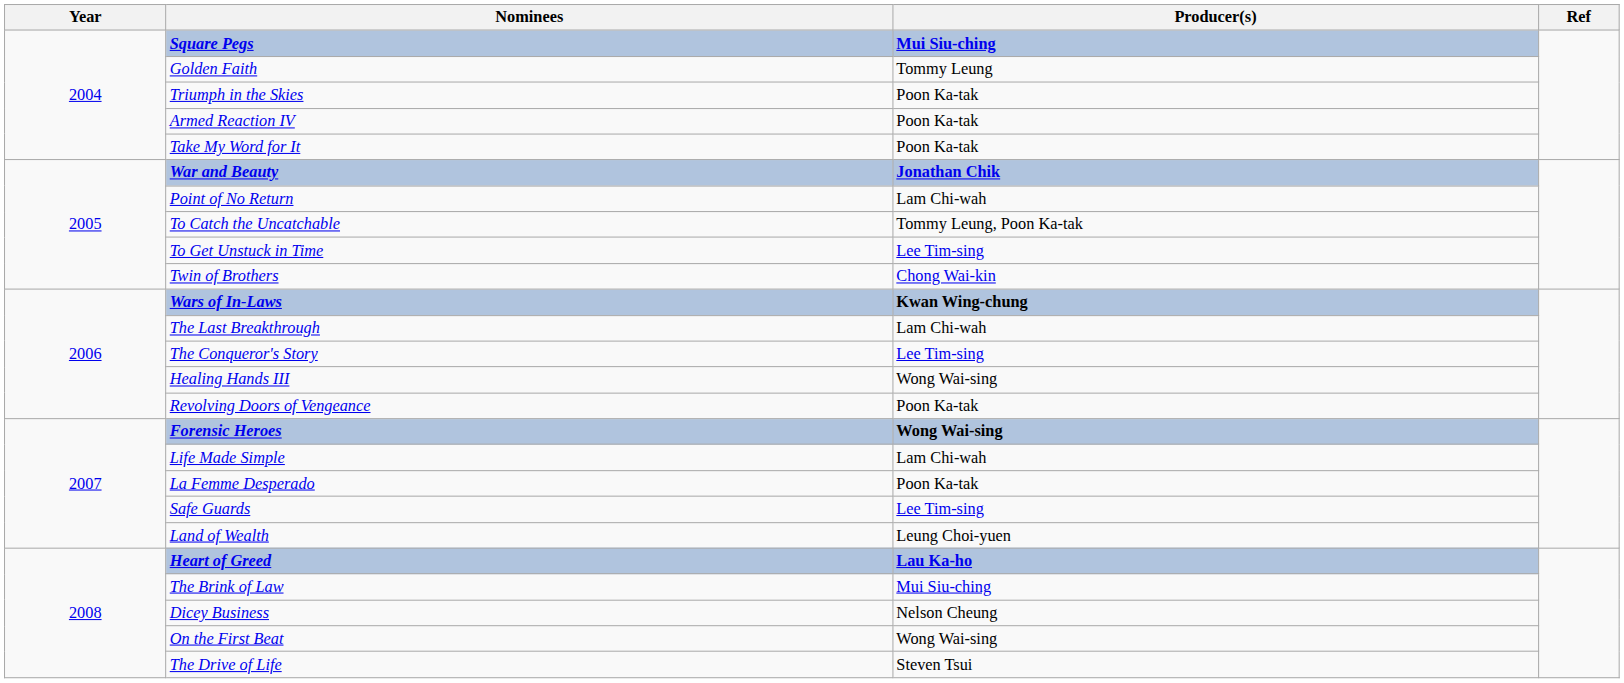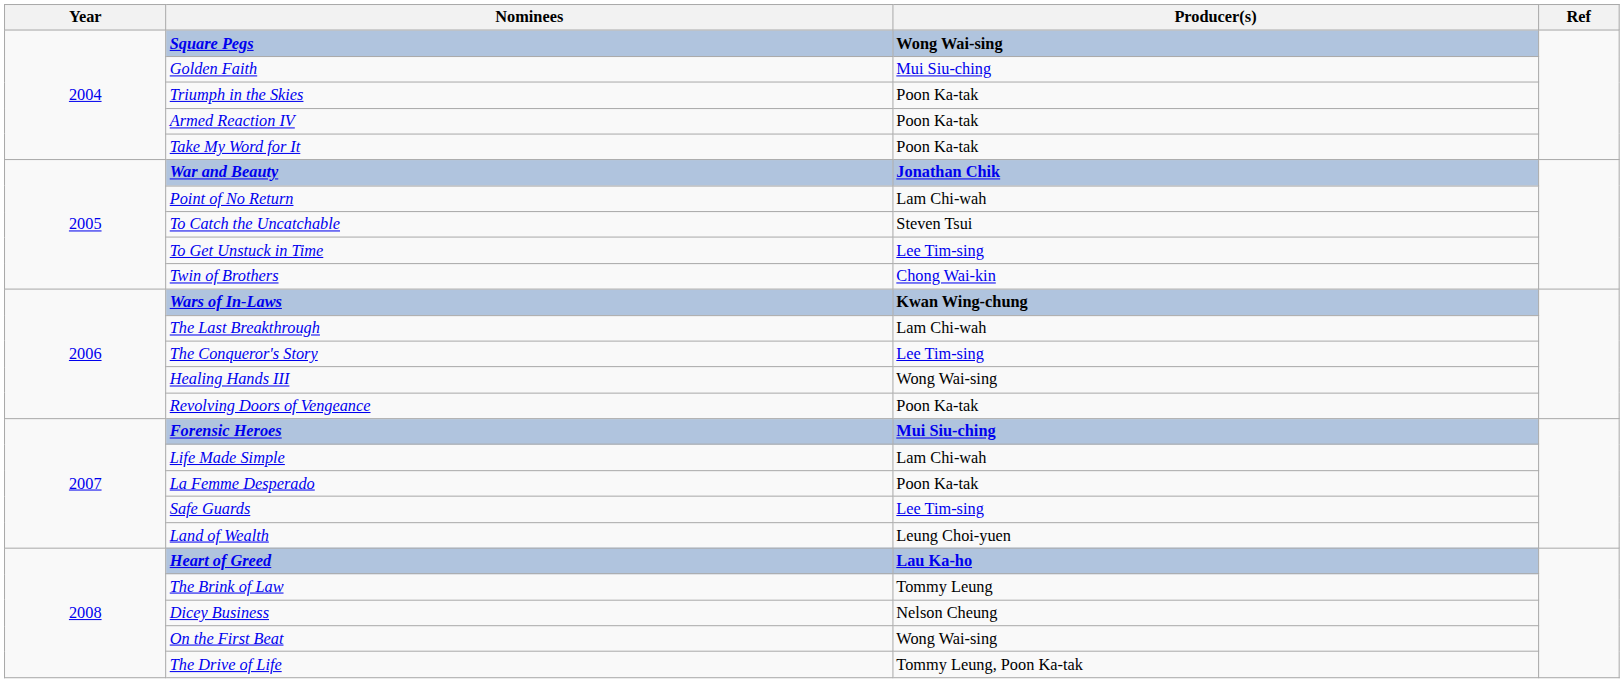 <table class="wikitable" width="100%" cellpadding="5">
 <tr>
 <th width="10%">Year</th>
 <th width="45%">Nominees</th>
 <th width="40%">Producer(s)</th>
 <th width="5%">Ref</th>
 </tr>
 <tr>
 <td rowspan="5" align="center"><a href='#'>2004</a></td>
 <td style="background:#B0C4DE;"><strong><em><a href='#'>Square Pegs</a></em></strong></td>
-<td style="background:#B0C4DE;"><strong><a href='#'>Mui Siu-ching</a></strong></td>
+<td style="background:#B0C4DE;"><strong>Wong Wai-sing</strong></td>
 <td rowspan="5" align="center"></td>
 </tr>
 <tr>
 <td><em><a href='#'>Golden Faith</a></em></td>
-<td>Tommy Leung</td>
+<td><a href='#'>Mui Siu-ching</a></td>
 </tr>
 <tr>
 <td><em><a href='#'>Triumph in the Skies</a></em></td>
 <td>Poon Ka-tak</td>
 </tr>
 <tr>
 <td><em><a href='#'>Armed Reaction IV</a></em></td>
 <td>Poon Ka-tak</td>
 </tr>
 <tr>
 <td><em><a href='#'>Take My Word for It</a></em></td>
 <td>Poon Ka-tak</td>
 </tr>
 <tr>
 <td rowspan="5" align="center"><a href='#'>2005</a></td>
 <td style="background:#B0C4DE;"><strong><em><a href='#'>War and Beauty</a></em></strong></td>
 <td style="background:#B0C4DE;"><strong><a href='#'>Jonathan Chik</a></strong></td>
 <td rowspan="5" align="center"></td>
 </tr>
 <tr>
 <td><em><a href='#'>Point of No Return</a></em></td>
 <td>Lam Chi-wah</td>
 </tr>
 <tr>
 <td><em><a href='#'>To Catch the Uncatchable</a></em></td>
-<td>Tommy Leung, Poon Ka-tak</td>
+<td>Steven Tsui</td>
 </tr>
 <tr>
 <td><em><a href='#'>To Get Unstuck in Time</a></em></td>
 <td><a href='#'>Lee Tim-sing</a></td>
 </tr>
 <tr>
 <td><em><a href='#'>Twin of Brothers</a></em></td>
 <td><a href='#'>Chong Wai-kin</a></td>
 </tr>
 <tr>
 <td rowspan="5" align="center"><a href='#'>2006</a></td>
 <td style="background:#B0C4DE;"><strong><em><a href='#'>Wars of In-Laws</a></em></strong> </td>
 <td style="background:#B0C4DE;"><strong>Kwan Wing-chung</strong></td>
 <td rowspan="5" align="center"></td>
 </tr>
 <tr>
 <td><em><a href='#'>The Last Breakthrough</a></em></td>
 <td>Lam Chi-wah</td>
 </tr>
 <tr>
 <td><em><a href='#'>The Conqueror's Story</a></em></td>
 <td><a href='#'>Lee Tim-sing</a></td>
 </tr>
 <tr>
 <td><em><a href='#'>Healing Hands III</a></em></td>
 <td>Wong Wai-sing</td>
 </tr>
 <tr>
 <td><em><a href='#'>Revolving Doors of Vengeance</a></em></td>
 <td>Poon Ka-tak</td>
 </tr>
 <tr>
 <td rowspan="5" align="center"><a href='#'>2007</a></td>
 <td style="background:#B0C4DE;"><strong><em><a href='#'>Forensic Heroes</a></em></strong></td>
-<td style="background:#B0C4DE;"><strong>Wong Wai-sing</strong></td>
+<td style="background:#B0C4DE;"><strong><a href='#'>Mui Siu-ching</a></strong></td>
 <td rowspan="5" align="center"></td>
 </tr>
 <tr>
 <td><em><a href='#'>Life Made Simple</a></em></td>
 <td>Lam Chi-wah</td>
 </tr>
 <tr>
 <td><em><a href='#'>La Femme Desperado</a></em> </td>
 <td>Poon Ka-tak</td>
 </tr>
 <tr>
 <td><em><a href='#'>Safe Guards</a></em></td>
 <td><a href='#'>Lee Tim-sing</a></td>
 </tr>
 <tr>
 <td><em><a href='#'>Land of Wealth</a></em></td>
 <td>Leung Choi-yuen</td>
 </tr>
 <tr>
 <td rowspan="5" align="center"><a href='#'>2008</a></td>
 <td style="background:#B0C4DE;"><strong><em><a href='#'>Heart of Greed</a></em></strong> </td>
 <td style="background:#B0C4DE;"><strong><a href='#'>Lau Ka-ho</a></strong></td>
 <td rowspan="5" align="center"></td>
 </tr>
 <tr>
 <td><em><a href='#'>The Brink of Law</a></em></td>
-<td><a href='#'>Mui Siu-ching</a></td>
+<td>Tommy Leung</td>
 </tr>
 <tr>
 <td><em><a href='#'>Dicey Business</a></em></td>
 <td>Nelson Cheung</td>
 </tr>
 <tr>
 <td><em><a href='#'>On the First Beat</a></em></td>
 <td>Wong Wai-sing</td>
 </tr>
 <tr>
 <td><em><a href='#'>The Drive of Life</a></em></td>
-<td>Steven Tsui</td>
+<td>Tommy Leung, Poon Ka-tak</td>
 </tr>
 </table>
